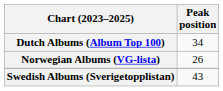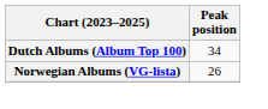 <table class="wikitable plainrowheaders sortable" style="text-align:center;">
 <tr>
 <th scope="col">Chart (2023–2025)</th>
 <th scope="col">Peak<br>position</th>
 </tr>
 <tr>
 <th scope="row">Dutch Albums (<a href='#'>Album Top 100</a>)</th>
 <td>34</td>
 </tr>
 <tr>
 <th scope="row">Norwegian Albums (<a href='#'>VG-lista</a>)</th>
 <td>26</td>
 </tr>
 <tr>
 </tr>
-<tr>
-<th scope="row">Swedish Albums (Sverigetopplistan)</th>
-<td>43</td>
-</tr>
 </table>
